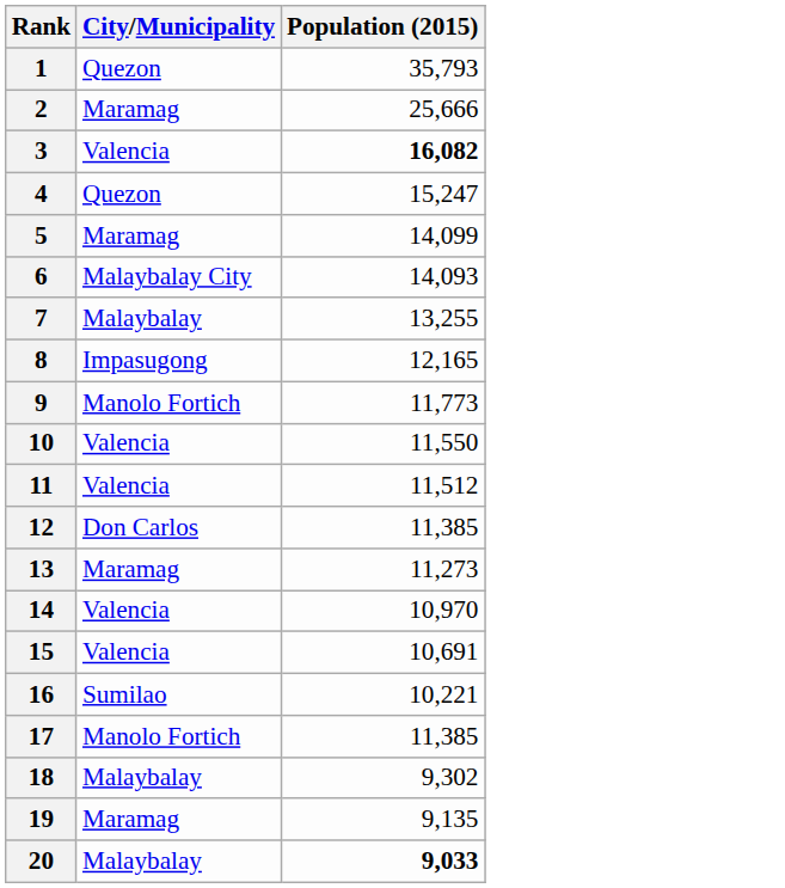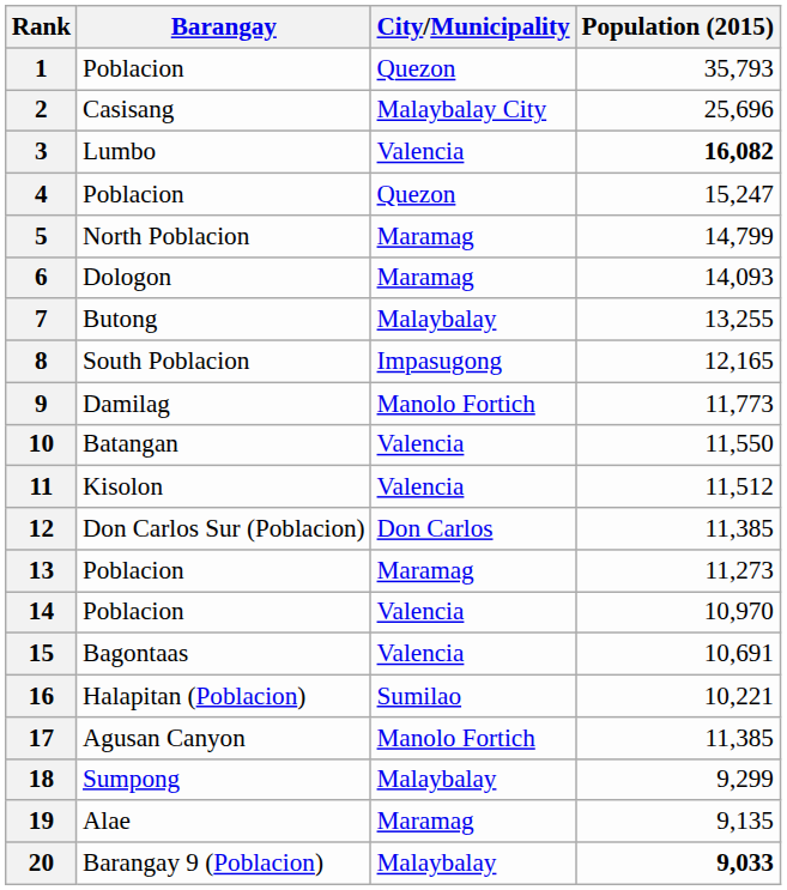 <table class="wikitable non-sortable collapsible" style="background-color:#FDFDFD;font-size:90%;">
 <tr>
 <th>Rank</th>
+<th scope="col"><a href='#'>Barangay</a></th>
 <th scope="col"><a href='#'>City</a>/<a href='#'>Municipality</a></th>
 <th scope="col">Population (2015)</th>
 </tr>
 <tr>
 <th scope="row">1</th>
+<td>Poblacion</td>
 <td><a href='#'>Quezon</a></td>
 <td style="text-align:right;">35,793</td>
 </tr>
 <tr>
 <th scope="row">2</th>
-<td><a href='#'>Maramag</a></td>
-<td style="text-align:right;">25,666</td>
+<td>Casisang</td>
+<td><a href='#'>Malaybalay City</a></td>
+<td style="text-align:right;">25,696</td>
 </tr>
 <tr>
 <th scope="row">3</th>
+<td>Lumbo</td>
 <td><a href='#'>Valencia</a></td>
 <td style="text-align:right;"><strong>16,082</strong></td>
 </tr>
 <tr>
 <th scope="row">4</th>
+<td>Poblacion</td>
 <td><a href='#'>Quezon</a></td>
 <td style="text-align:right;">15,247</td>
 </tr>
 <tr>
 <th scope="row">5</th>
+<td>North Poblacion</td>
 <td><a href='#'>Maramag</a></td>
-<td style="text-align:right;">14,099</td>
+<td style="text-align:right;">14,799</td>
 </tr>
 <tr>
 <th scope="row">6</th>
-<td><a href='#'>Malaybalay City</a></td>
+<td>Dologon</td>
+<td><a href='#'>Maramag</a></td>
 <td style="text-align:right;">14,093</td>
 </tr>
 <tr>
 <th scope="row">7</th>
+<td>Butong</td>
 <td><a href='#'>Malaybalay</a></td>
 <td style="text-align:right;">13,255</td>
 </tr>
 <tr>
 <th scope="row">8</th>
+<td>South Poblacion</td>
 <td><a href='#'>Impasugong</a></td>
 <td style="text-align:right;">12,165</td>
 </tr>
 <tr>
 <th scope="row">9</th>
+<td>Damilag</td>
 <td><a href='#'>Manolo Fortich</a></td>
 <td style="text-align:right;">11,773</td>
 </tr>
 <tr>
 <th scope="row">10</th>
+<td>Batangan</td>
 <td><a href='#'>Valencia</a></td>
 <td style="text-align:right;">11,550</td>
 </tr>
 <tr>
 <th scope="row">11</th>
+<td>Kisolon</td>
 <td><a href='#'>Valencia</a></td>
 <td style="text-align:right;">11,512</td>
 </tr>
 <tr>
 <th scope="row">12</th>
+<td>Don Carlos Sur (Poblacion)</td>
 <td><a href='#'>Don Carlos</a></td>
 <td style="text-align:right;">11,385</td>
 </tr>
 <tr>
 <th scope="row">13</th>
+<td>Poblacion</td>
 <td><a href='#'>Maramag</a></td>
 <td style="text-align:right;">11,273</td>
 </tr>
 <tr>
 <th scope="row">14</th>
+<td>Poblacion</td>
 <td><a href='#'>Valencia</a></td>
 <td style="text-align:right;">10,970</td>
 </tr>
 <tr>
 <th scope="row">15</th>
+<td>Bagontaas</td>
 <td><a href='#'>Valencia</a></td>
 <td style="text-align:right;">10,691</td>
 </tr>
 <tr>
 <th scope="row">16</th>
+<td>Halapitan (<a href='#'>Poblacion</a>)</td>
 <td><a href='#'>Sumilao</a></td>
 <td style="text-align:right;">10,221</td>
 </tr>
 <tr>
 <th scope="row">17</th>
+<td>Agusan Canyon</td>
 <td><a href='#'>Manolo Fortich</a></td>
 <td style="text-align:right;">11,385</td>
 </tr>
 <tr>
 <th scope="row">18</th>
+<td><a href='#'>Sumpong</a></td>
 <td><a href='#'>Malaybalay</a></td>
-<td style="text-align:right;">9,302</td>
+<td style="text-align:right;">9,299</td>
 </tr>
 <tr>
 <th scope="row">19</th>
+<td>Alae</td>
 <td><a href='#'>Maramag</a></td>
 <td style="text-align:right;">9,135</td>
 </tr>
 <tr>
 <th scope="row">20</th>
+<td>Barangay 9 (<a href='#'>Poblacion</a>)</td>
 <td><a href='#'>Malaybalay</a></td>
 <td style="text-align:right;"><strong>9,033</strong></td>
 </tr>
 </table>
